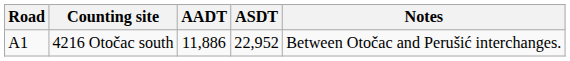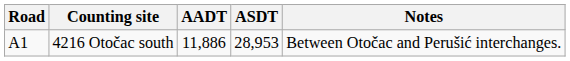 <table class="wikitable">
 <tr>
 <th bgcolor="#f2f2f2">Road</th>
 <th bgcolor="#f2f2f2">Counting site</th>
 <th bgcolor="#f2f2f2">AADT</th>
 <th bgcolor="#f2f2f2">ASDT</th>
 <th bgcolor="#f2f2f2">Notes</th>
 </tr>
 <tr>
 <td> A1</td>
 <td>4216 Otočac south</td>
 <td align=center>11,886</td>
-<td align=center>22,952</td>
+<td align=center>28,953</td>
 <td>Between Otočac and Perušić interchanges.</td>
 </tr>
 </table>
